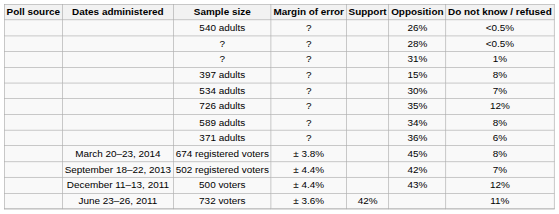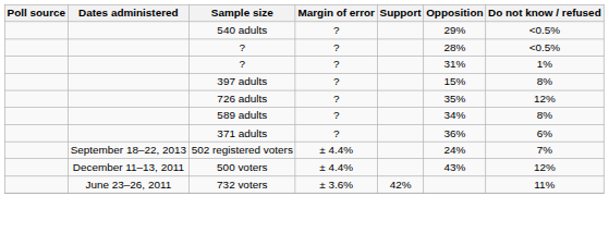 <table class="wikitable" style="text-align: center">
 <tr>
 <th>Poll source</th>
 <th>Dates administered</th>
 <th>Sample size</th>
 <th>Margin of error</th>
 <th>Support</th>
 <th>Opposition</th>
 <th>Do not know / refused</th>
 </tr>
 <tr>
 <td></td>
 <td></td>
 <td>540 adults</td>
 <td>?</td>
 <td></td>
-<td>26%</td>
+<td>29%</td>
 <td><0.5%</td>
 </tr>
 <tr>
 <td></td>
 <td></td>
 <td>?</td>
 <td>?</td>
 <td></td>
 <td>28%</td>
 <td><0.5%</td>
 </tr>
 <tr>
 <td></td>
 <td></td>
 <td>?</td>
 <td>?</td>
 <td></td>
 <td>31%</td>
 <td>1%</td>
 </tr>
 <tr>
 <td></td>
 <td></td>
 <td>397 adults</td>
 <td>?</td>
 <td></td>
 <td>15%</td>
 <td>8%</td>
 </tr>
 <tr>
 <td></td>
 <td></td>
-<td>534 adults</td>
-<td>?</td>
-<td></td>
-<td>30%</td>
-<td>7%</td>
-</tr>
-<tr>
-<td></td>
-<td></td>
 <td>726 adults</td>
 <td>?</td>
 <td></td>
 <td>35%</td>
 <td>12%</td>
 </tr>
 <tr>
 <td></td>
 <td></td>
 <td>589 adults</td>
 <td>?</td>
 <td></td>
 <td>34%</td>
 <td>8%</td>
 </tr>
 <tr>
 <td></td>
 <td></td>
 <td>371 adults</td>
 <td>?</td>
 <td></td>
 <td>36%</td>
 <td>6%</td>
 </tr>
 <tr>
 <td></td>
-<td>March 20–23, 2014</td>
-<td>674 registered voters</td>
-<td>± 3.8%</td>
-<td></td>
-<td>45%</td>
-<td>8%</td>
-</tr>
-<tr>
-<td></td>
 <td>September 18–22, 2013</td>
 <td>502 registered voters</td>
 <td>± 4.4%</td>
 <td></td>
-<td>42%</td>
+<td>24%</td>
 <td>7%</td>
 </tr>
 <tr>
 <td></td>
 <td>December 11–13, 2011</td>
 <td>500 voters</td>
 <td>± 4.4%</td>
 <td></td>
 <td>43%</td>
 <td>12%</td>
 </tr>
 <tr>
 <td></td>
 <td>June 23–26, 2011</td>
 <td>732 voters</td>
 <td>± 3.6%</td>
 <td>42%</td>
 <td></td>
 <td>11%</td>
 </tr>
 <tr>
 </tr>
 </table>
